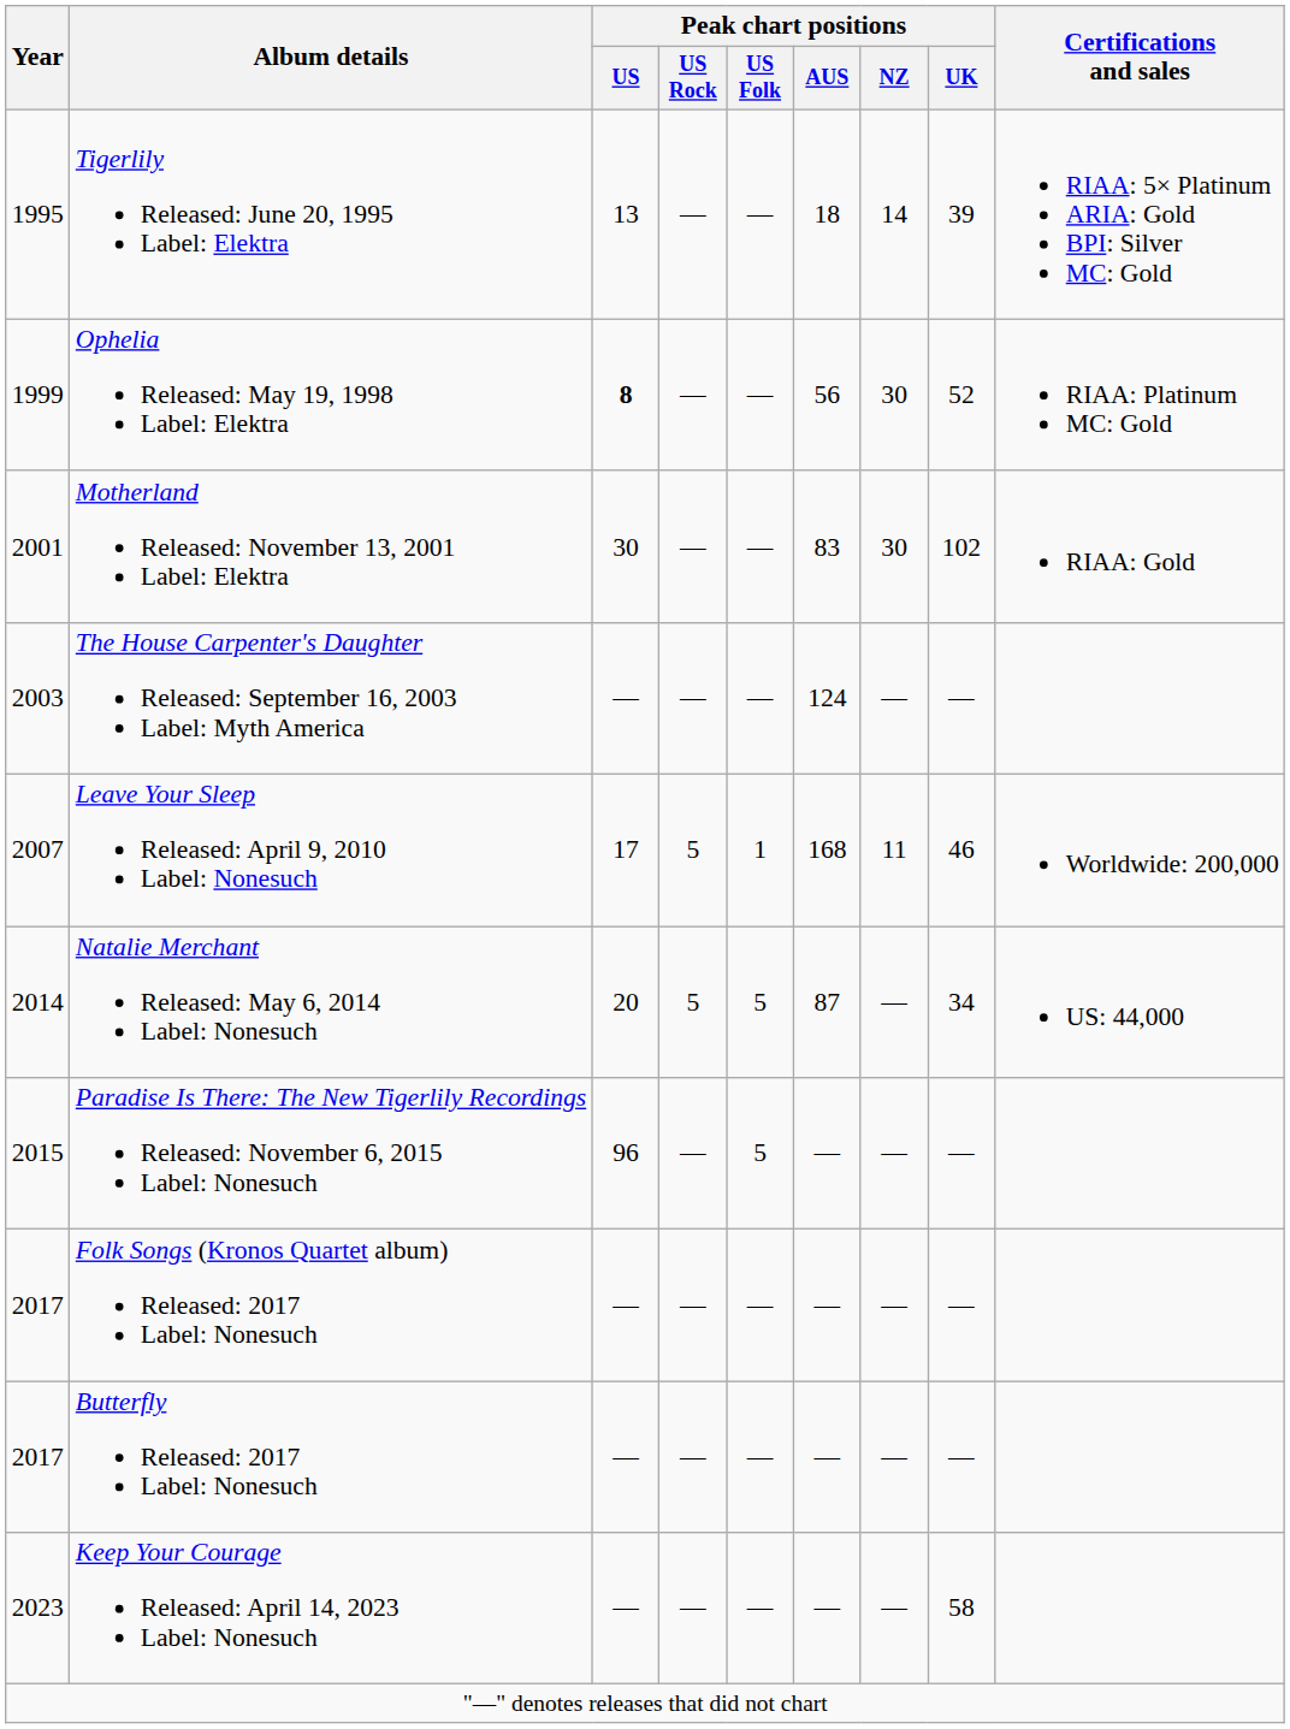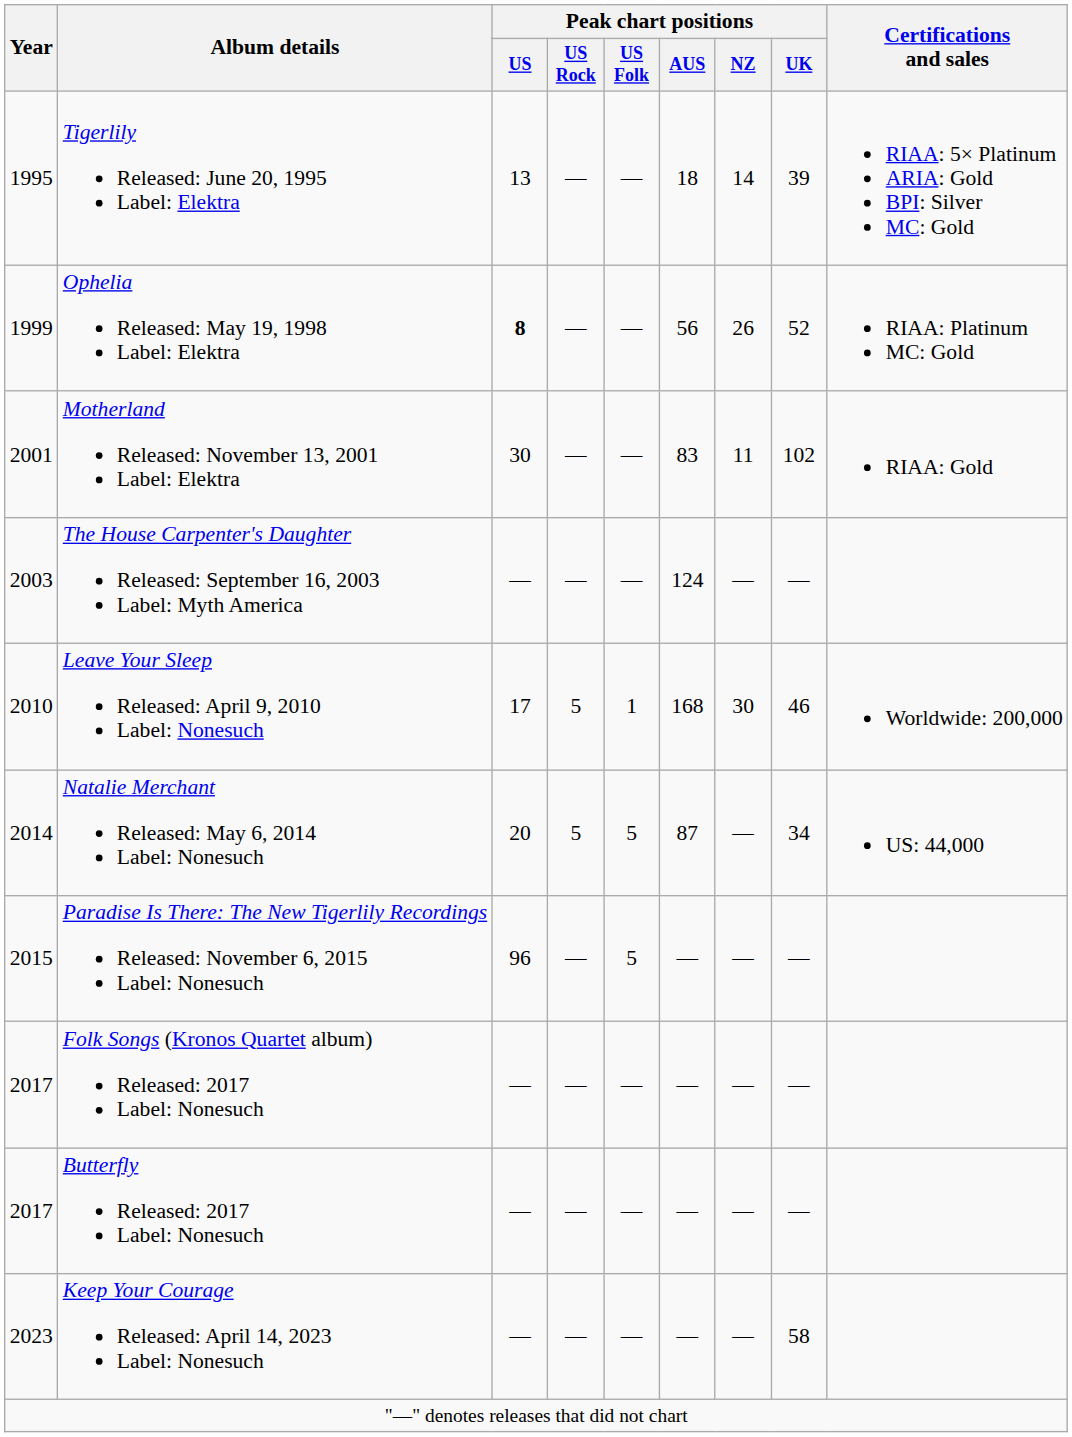 <table class="wikitable" style="text-align:center;">
 <tr>
 <th rowspan="2">Year</th>
 <th rowspan="2">Album details</th>
 <th colspan="6">Peak chart positions</th>
 <th rowspan="2"><a href='#'>Certifications</a><br> and sales</th>
 </tr>
 <tr style="font-size:smaller;">
 <th width="35"><a href='#'>US</a><br></th>
 <th width="35"><a href='#'>US Rock</a><br></th>
 <th width="35"><a href='#'>US<br>Folk</a><br></th>
 <th width="35"><a href='#'>AUS</a><br></th>
 <th width="35"><a href='#'>NZ</a><br></th>
 <th width="35"><a href='#'>UK</a><br></th>
 </tr>
 <tr>
 <td>1995</td>
 <td align=left><em><a href='#'>Tigerlily</a></em><br><ul><li>Released: June 20, 1995</li><li>Label: <a href='#'>Elektra</a></li></ul></td>
 <td>13</td>
 <td>—</td>
 <td>—</td>
 <td>18</td>
 <td>14</td>
 <td>39</td>
 <td align="left"><br><ul><li><a href='#'>RIAA</a>: 5× Platinum</li><li><a href='#'>ARIA</a>: Gold</li><li><a href='#'>BPI</a>: Silver</li><li><a href='#'>MC</a>: Gold</li></ul></td>
 </tr>
 <tr>
 <td>1999</td>
 <td align=left><em><a href='#'>Ophelia</a></em><br><ul><li>Released: May 19, 1998</li><li>Label: Elektra</li></ul></td>
 <td><strong>8</strong></td>
 <td>—</td>
 <td>—</td>
 <td>56</td>
-<td>30</td>
+<td>26</td>
 <td>52</td>
 <td align="left"><br><ul><li>RIAA: Platinum</li><li>MC: Gold</li></ul></td>
 </tr>
 <tr>
 <td>2001</td>
 <td align=left><em><a href='#'>Motherland</a></em><br><ul><li>Released: November 13, 2001</li><li>Label: Elektra</li></ul></td>
 <td>30</td>
 <td>—</td>
 <td>—</td>
 <td>83</td>
-<td>30</td>
+<td>11</td>
 <td>102</td>
 <td align="left"><br><ul><li>RIAA: Gold</li></ul></td>
 </tr>
 <tr>
 <td>2003</td>
 <td align=left><em><a href='#'>The House Carpenter's Daughter</a></em><br><ul><li>Released: September 16, 2003</li><li>Label: Myth America</li></ul></td>
 <td>—</td>
 <td>—</td>
 <td>—</td>
 <td>124</td>
 <td>—</td>
 <td>—</td>
 <td></td>
 </tr>
 <tr>
-<td>2007</td>
+<td>2010</td>
 <td align=left><em><a href='#'>Leave Your Sleep</a></em><br><ul><li>Released: April 9, 2010</li><li>Label: <a href='#'>Nonesuch</a></li></ul></td>
 <td>17</td>
 <td>5</td>
 <td>1</td>
 <td>168</td>
-<td>11</td>
+<td>30</td>
 <td>46</td>
 <td align="left"><br><ul><li>Worldwide: 200,000</li></ul></td>
 </tr>
 <tr>
 <td>2014</td>
 <td align=left><em><a href='#'>Natalie Merchant</a></em><br><ul><li>Released: May 6, 2014</li><li>Label: Nonesuch</li></ul></td>
 <td>20</td>
 <td>5</td>
 <td>5</td>
 <td>87</td>
 <td>—</td>
 <td>34</td>
 <td align="left"><br><ul><li>US: 44,000</li></ul></td>
 </tr>
 <tr>
 <td>2015</td>
 <td align=left><em><a href='#'>Paradise Is There: The New Tigerlily Recordings</a></em><br><ul><li>Released: November 6, 2015</li><li>Label: Nonesuch</li></ul></td>
 <td>96</td>
 <td>—</td>
 <td>5</td>
 <td>—</td>
 <td>—</td>
 <td>—</td>
 <td align="left"></td>
 </tr>
 <tr>
 <td>2017</td>
 <td align=left><em><a href='#'>Folk Songs</a></em> (<a href='#'>Kronos Quartet</a> album)<br><ul><li>Released: 2017</li><li>Label: Nonesuch</li></ul></td>
 <td>—</td>
 <td>—</td>
 <td>—</td>
 <td>—</td>
 <td>—</td>
 <td>—</td>
 <td align="left"></td>
 </tr>
 <tr>
 <td>2017</td>
 <td align=left><em><a href='#'>Butterfly</a></em><br><ul><li>Released: 2017</li><li>Label: Nonesuch</li></ul></td>
 <td>—</td>
 <td>—</td>
 <td>—</td>
 <td>—</td>
 <td>—</td>
 <td>—</td>
 <td align="left"></td>
 </tr>
 <tr>
 <td>2023</td>
 <td align=left><em><a href='#'>Keep Your Courage</a></em><br><ul><li>Released: April 14, 2023</li><li>Label: Nonesuch</li></ul></td>
 <td>—</td>
 <td>—</td>
 <td>—</td>
 <td>—</td>
 <td>—</td>
 <td>58</td>
 <td></td>
 </tr>
 <tr>
 <td colspan="10" style="font-size:90%">"—" denotes releases that did not chart</td>
 </tr>
 </table>
